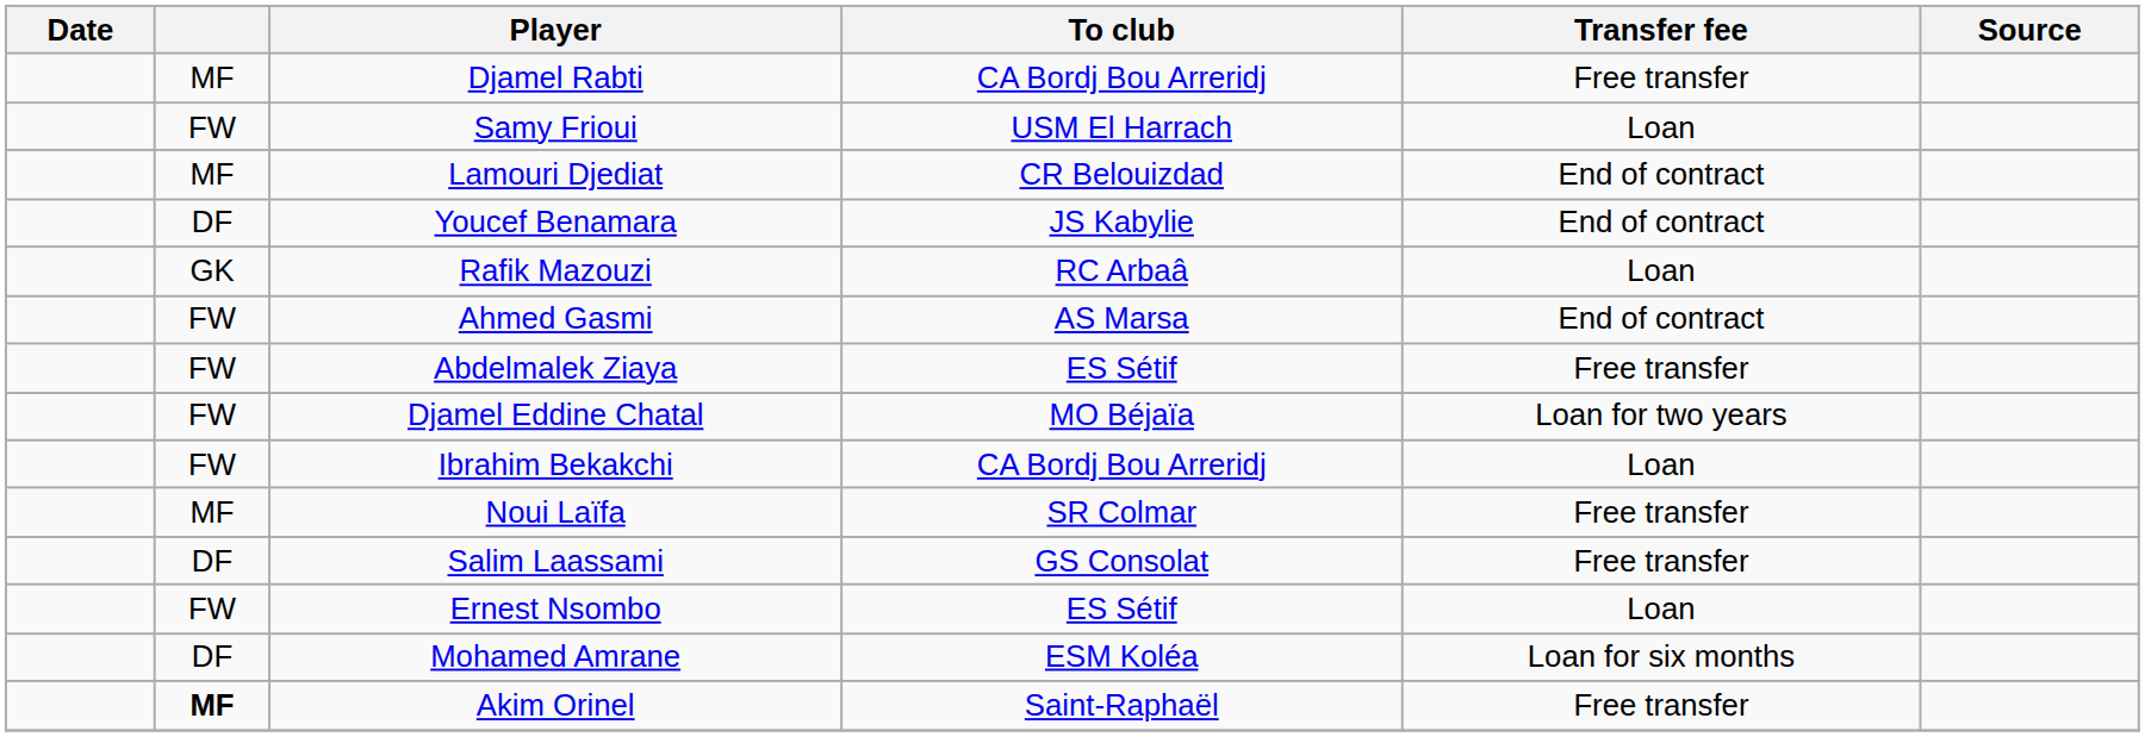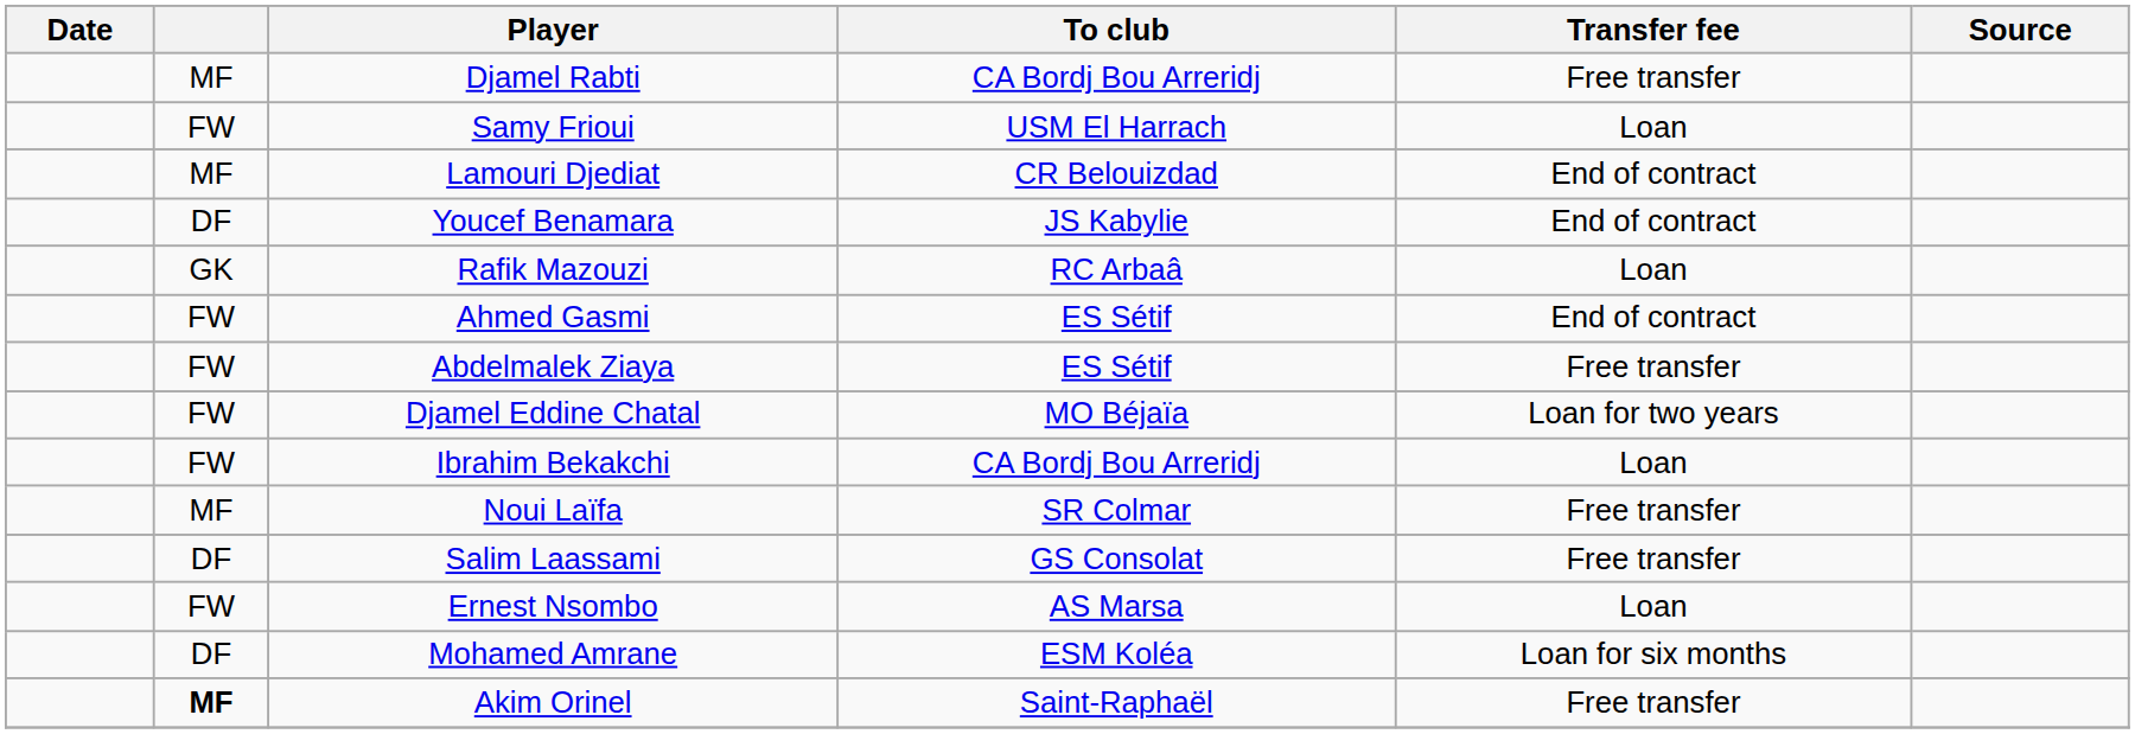 <table class="wikitable sortable" style="width:75%; text-align:center; font-size:85%; text-align:centre;">
 <tr>
 <th><strong>Date</strong></th>
 <th><strong></strong></th>
 <th><strong>Player</strong></th>
 <th><strong>To club</strong></th>
 <th><strong>Transfer fee</strong></th>
 <th><strong>Source</strong></th>
 </tr>
 <tr>
 <td></td>
 <td>MF</td>
 <td> <a href='#'>Djamel Rabti</a></td>
 <td><a href='#'>CA Bordj Bou Arreridj</a></td>
 <td>Free transfer</td>
 <td></td>
 </tr>
 <tr>
 <td></td>
 <td>FW</td>
 <td> <a href='#'>Samy Frioui</a></td>
 <td><a href='#'>USM El Harrach</a></td>
 <td>Loan</td>
 <td></td>
 </tr>
 <tr>
 <td></td>
 <td>MF</td>
 <td> <a href='#'>Lamouri Djediat</a></td>
 <td><a href='#'>CR Belouizdad</a></td>
 <td>End of contract</td>
 <td></td>
 </tr>
 <tr>
 <td></td>
 <td>DF</td>
 <td> <a href='#'>Youcef Benamara</a></td>
 <td><a href='#'>JS Kabylie</a></td>
 <td>End of contract</td>
 <td></td>
 </tr>
 <tr>
 <td></td>
 <td>GK</td>
 <td> <a href='#'>Rafik Mazouzi</a></td>
 <td><a href='#'>RC Arbaâ</a></td>
 <td>Loan</td>
 <td></td>
 </tr>
 <tr>
 <td></td>
 <td>FW</td>
 <td> <a href='#'>Ahmed Gasmi</a></td>
-<td> <a href='#'>AS Marsa</a></td>
+<td><a href='#'>ES Sétif</a></td>
 <td>End of contract</td>
 <td></td>
 </tr>
 <tr>
 <td></td>
 <td>FW</td>
 <td> <a href='#'>Abdelmalek Ziaya</a></td>
 <td><a href='#'>ES Sétif</a></td>
 <td>Free transfer</td>
 <td></td>
 </tr>
 <tr>
 <td></td>
 <td>FW</td>
 <td> <a href='#'>Djamel Eddine Chatal</a></td>
 <td><a href='#'>MO Béjaïa</a></td>
 <td>Loan for two years</td>
 <td></td>
 </tr>
 <tr>
 <td></td>
 <td>FW</td>
 <td> <a href='#'>Ibrahim Bekakchi</a></td>
 <td><a href='#'>CA Bordj Bou Arreridj</a></td>
 <td>Loan</td>
 <td></td>
 </tr>
 <tr>
 <td></td>
 <td>MF</td>
 <td> <a href='#'>Noui Laïfa</a></td>
 <td> <a href='#'>SR Colmar</a></td>
 <td>Free transfer</td>
 <td></td>
 </tr>
 <tr>
 <td></td>
 <td>DF</td>
 <td> <a href='#'>Salim Laassami</a></td>
 <td> <a href='#'>GS Consolat</a></td>
 <td>Free transfer</td>
 <td></td>
 </tr>
 <tr>
 <td></td>
 <td>FW</td>
 <td> <a href='#'>Ernest Nsombo</a></td>
-<td><a href='#'>ES Sétif</a></td>
+<td> <a href='#'>AS Marsa</a></td>
 <td>Loan</td>
 <td></td>
 </tr>
 <tr>
 <td></td>
 <td>DF</td>
 <td> <a href='#'>Mohamed Amrane</a></td>
 <td><a href='#'>ESM Koléa</a></td>
 <td>Loan for six months</td>
 <td></td>
 </tr>
 <tr>
 <td></td>
 <td><strong>MF</strong></td>
 <td> <a href='#'>Akim Orinel</a></td>
 <td> <a href='#'>Saint-Raphaël</a></td>
 <td>Free transfer</td>
 <td></td>
 </tr>
 <tr>
 </tr>
 </table>
